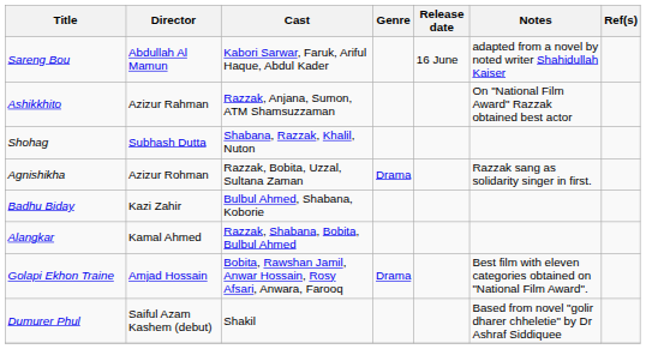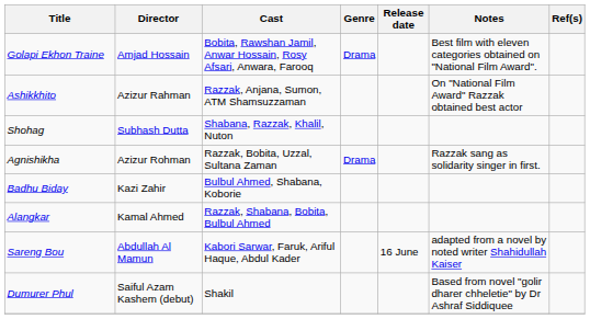 <table class="wikitable">
 <tr>
 <th style="width:19%;">Title</th>
 <th style="width:15%;">Director</th>
 <th>Cast</th>
 <th>Genre</th>
 <th>Release date</th>
 <th>Notes</th>
 <th>Ref(s)</th>
 </tr>
 <tr>
-<td><em><a href='#'>Sareng Bou</a></em></td>
-<td><a href='#'>Abdullah Al Mamun</a></td>
-<td><a href='#'>Kabori Sarwar</a>, Faruk, Ariful Haque, Abdul Kader</td>
+<td><em><a href='#'>Golapi Ekhon Traine</a></em></td>
+<td><a href='#'>Amjad Hossain</a></td>
+<td><a href='#'>Bobita</a>, <a href='#'>Rawshan Jamil</a>, <a href='#'>Anwar Hossain</a>, <a href='#'>Rosy Afsari</a>, Anwara, Farooq</td>
+<td><a href='#'>Drama</a></td>
 <td></td>
-<td>16 June</td>
-<td>adapted from a novel by noted writer <a href='#'>Shahidullah Kaiser</a></td>
+<td>Best film with eleven categories obtained on "National Film Award".</td>
 <td></td>
 </tr>
 <tr>
 <td><em><a href='#'>Ashikkhito</a></em></td>
 <td>Azizur Rahman</td>
 <td><a href='#'>Razzak</a>, Anjana, Sumon, ATM Shamsuzzaman</td>
 <td></td>
 <td></td>
 <td>On "National Film Award" Razzak obtained best actor</td>
 <td></td>
 </tr>
 <tr>
 <td><em>Shohag</em></td>
 <td><a href='#'>Subhash Dutta</a></td>
 <td><a href='#'>Shabana</a>, <a href='#'>Razzak</a>, <a href='#'>Khalil</a>, Nuton</td>
 <td></td>
 <td></td>
 <td></td>
 <td></td>
 </tr>
 <tr>
 <td><em>Agnishikha</em></td>
 <td>Azizur Rohman</td>
 <td>Razzak, Bobita, Uzzal, Sultana Zaman</td>
 <td><a href='#'>Drama</a></td>
 <td></td>
 <td>Razzak sang as solidarity singer in first.</td>
 <td></td>
 </tr>
 <tr>
 <td><em><a href='#'>Badhu Biday</a></em></td>
 <td>Kazi Zahir</td>
 <td><a href='#'>Bulbul Ahmed</a>, Shabana, Koborie</td>
 <td></td>
 <td></td>
 <td></td>
 <td></td>
 </tr>
 <tr>
 <td><em><a href='#'>Alangkar</a></em></td>
 <td>Kamal Ahmed</td>
 <td><a href='#'>Razzak</a>, <a href='#'>Shabana</a>, <a href='#'>Bobita</a>, <a href='#'>Bulbul Ahmed</a></td>
 <td></td>
 <td></td>
 <td></td>
 <td></td>
 </tr>
 <tr>
-<td><em><a href='#'>Golapi Ekhon Traine</a></em></td>
-<td><a href='#'>Amjad Hossain</a></td>
-<td><a href='#'>Bobita</a>, <a href='#'>Rawshan Jamil</a>, <a href='#'>Anwar Hossain</a>, <a href='#'>Rosy Afsari</a>, Anwara, Farooq</td>
-<td><a href='#'>Drama</a></td>
+<td><em><a href='#'>Sareng Bou</a></em></td>
+<td><a href='#'>Abdullah Al Mamun</a></td>
+<td><a href='#'>Kabori Sarwar</a>, Faruk, Ariful Haque, Abdul Kader</td>
 <td></td>
-<td>Best film with eleven categories obtained on "National Film Award".</td>
+<td>16 June</td>
+<td>adapted from a novel by noted writer <a href='#'>Shahidullah Kaiser</a></td>
 <td></td>
 </tr>
 <tr>
 <td><em><a href='#'>Dumurer Phul</a></em></td>
 <td>Saiful Azam Kashem (debut)</td>
 <td>Shakil</td>
 <td></td>
 <td></td>
 <td>Based from novel "golir dharer chheletie" by Dr Ashraf Siddiquee</td>
 <td></td>
 </tr>
 <tr>
 </tr>
 </table>
